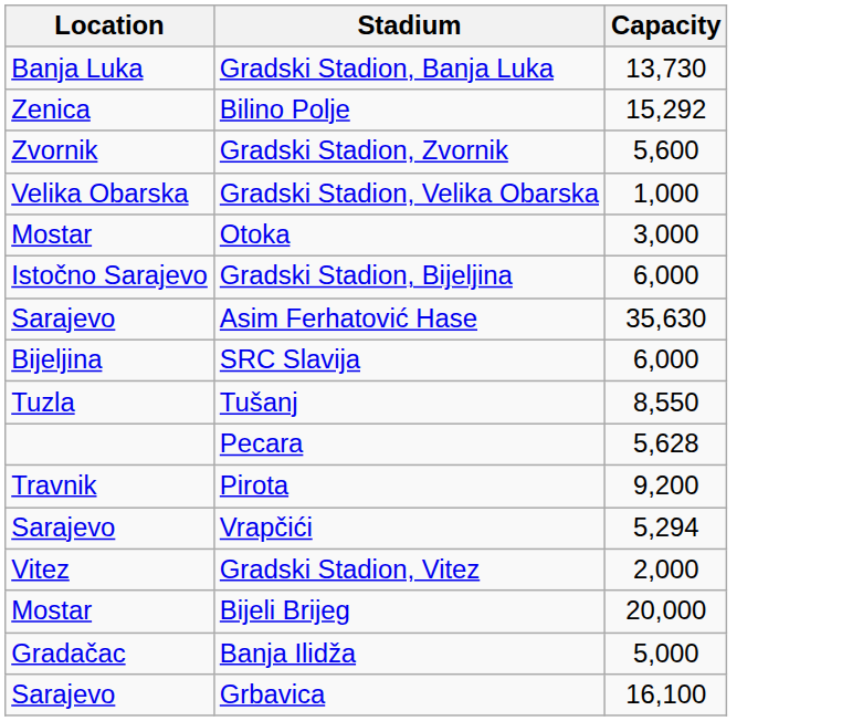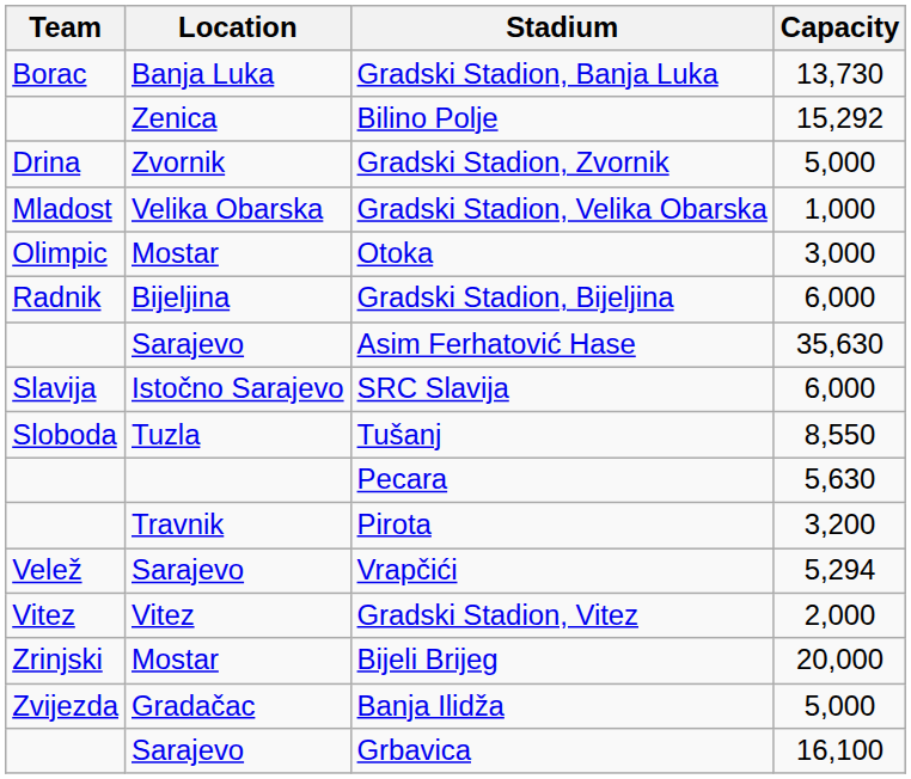 <table class="wikitable sortable">
 <tr>
+<th>Team</th>
 <th>Location</th>
 <th>Stadium</th>
 <th>Capacity</th>
 </tr>
 <tr>
+<td><a href='#'>Borac</a></td>
 <td><a href='#'>Banja Luka</a></td>
 <td><a href='#'>Gradski Stadion, Banja Luka</a></td>
 <td align="center">13,730</td>
 </tr>
 <tr>
+<td></td>
 <td><a href='#'>Zenica</a></td>
 <td><a href='#'>Bilino Polje</a></td>
 <td align="center">15,292</td>
 </tr>
 <tr>
+<td><a href='#'>Drina</a></td>
 <td><a href='#'>Zvornik</a></td>
 <td><a href='#'>Gradski Stadion, Zvornik</a></td>
-<td align="center">5,600</td>
+<td align="center">5,000</td>
 </tr>
 <tr>
+<td><a href='#'>Mladost</a></td>
 <td><a href='#'>Velika Obarska</a></td>
 <td><a href='#'>Gradski Stadion, Velika Obarska</a></td>
 <td align="center">1,000</td>
 </tr>
 <tr>
+<td><a href='#'>Olimpic</a></td>
 <td><a href='#'>Mostar</a></td>
 <td><a href='#'>Otoka</a></td>
 <td align="center">3,000</td>
 </tr>
 <tr>
-<td><a href='#'>Istočno Sarajevo</a></td>
+<td><a href='#'>Radnik</a></td>
+<td><a href='#'>Bijeljina</a></td>
 <td><a href='#'>Gradski Stadion, Bijeljina</a></td>
 <td align="center">6,000</td>
 </tr>
 <tr>
+<td></td>
 <td><a href='#'>Sarajevo</a></td>
 <td><a href='#'>Asim Ferhatović Hase</a></td>
 <td align="center">35,630</td>
 </tr>
 <tr>
-<td><a href='#'>Bijeljina</a></td>
+<td><a href='#'>Slavija</a></td>
+<td><a href='#'>Istočno Sarajevo</a></td>
 <td><a href='#'>SRC Slavija</a></td>
 <td align="center">6,000</td>
 </tr>
 <tr>
+<td><a href='#'>Sloboda</a></td>
 <td><a href='#'>Tuzla</a></td>
 <td><a href='#'>Tušanj</a></td>
 <td align="center">8,550</td>
 </tr>
 <tr>
 <td></td>
+<td></td>
 <td><a href='#'>Pecara</a></td>
-<td align="center">5,628</td>
+<td align="center">5,630</td>
 </tr>
 <tr>
+<td></td>
 <td><a href='#'>Travnik</a></td>
 <td><a href='#'>Pirota</a></td>
-<td align="center">9,200</td>
+<td align="center">3,200</td>
 </tr>
 <tr>
+<td><a href='#'>Velež</a></td>
 <td><a href='#'>Sarajevo</a></td>
 <td><a href='#'>Vrapčići</a></td>
 <td align="center">5,294</td>
 </tr>
 <tr>
 <td><a href='#'>Vitez</a></td>
+<td><a href='#'>Vitez</a></td>
 <td><a href='#'>Gradski Stadion, Vitez</a></td>
 <td align="center">2,000</td>
 </tr>
 <tr>
+<td><a href='#'>Zrinjski</a></td>
 <td><a href='#'>Mostar</a></td>
 <td><a href='#'>Bijeli Brijeg</a></td>
 <td align="center">20,000</td>
 </tr>
 <tr>
+<td><a href='#'>Zvijezda</a></td>
 <td><a href='#'>Gradačac</a></td>
 <td><a href='#'>Banja Ilidža</a></td>
 <td align="center">5,000</td>
 </tr>
 <tr>
+<td></td>
 <td><a href='#'>Sarajevo</a></td>
 <td><a href='#'>Grbavica</a></td>
 <td align="center">16,100</td>
 </tr>
 </table>
